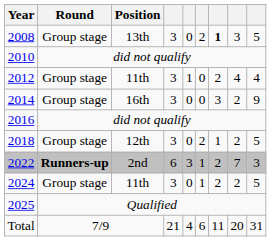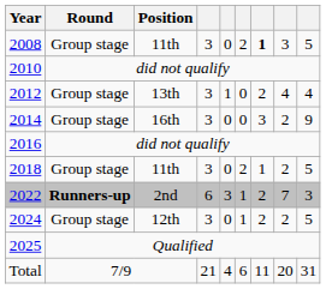 <table class="wikitable" style="text-align: center;">
 <tr>
 <th>Year</th>
 <th>Round</th>
 <th>Position</th>
 <th></th>
 <th></th>
 <th></th>
 <th></th>
 <th></th>
 <th></th>
 </tr>
 <tr>
 <td> <a href='#'>2008</a></td>
 <td>Group stage</td>
-<td>13th</td>
+<td>11th</td>
 <td>3</td>
 <td>0</td>
 <td>2</td>
 <td><strong>1</strong></td>
 <td>3</td>
 <td>5</td>
 </tr>
 <tr>
 <td> <a href='#'>2010</a></td>
 <td colspan=8><em>did not qualify</em></td>
 </tr>
 <tr>
 <td> <a href='#'>2012</a></td>
 <td>Group stage</td>
-<td>11th</td>
+<td>13th</td>
 <td>3</td>
 <td>1</td>
 <td>0</td>
 <td>2</td>
 <td>4</td>
 <td>4</td>
 </tr>
 <tr>
 <td> <a href='#'>2014</a></td>
 <td>Group stage</td>
 <td>16th</td>
 <td>3</td>
 <td>0</td>
 <td>0</td>
 <td>3</td>
 <td>2</td>
 <td>9</td>
 </tr>
 <tr>
 <td> <a href='#'>2016</a></td>
 <td colspan=8><em>did not qualify</em></td>
 </tr>
 <tr>
 <td> <a href='#'>2018</a></td>
 <td>Group stage</td>
-<td>12th</td>
+<td>11th</td>
 <td>3</td>
 <td>0</td>
 <td>2</td>
 <td>1</td>
 <td>2</td>
 <td>5</td>
 </tr>
 <tr style="Background:silver;">
 <td> <a href='#'>2022</a></td>
 <td><strong>Runners-up</strong></td>
 <td>2nd</td>
 <td>6</td>
 <td>3</td>
 <td>1</td>
 <td>2</td>
 <td>7</td>
 <td>3</td>
 </tr>
 <tr>
 <td> <a href='#'>2024</a></td>
 <td>Group stage</td>
-<td>11th</td>
+<td>12th</td>
 <td>3</td>
 <td>0</td>
 <td>1</td>
 <td>2</td>
 <td>2</td>
 <td>5</td>
 </tr>
 <tr>
 <td> <a href='#'>2025</a></td>
 <td colspan=8><em>Qualified</em></td>
 </tr>
 <tr>
 <td>Total</td>
 <td colspan=2>7/9</td>
 <td>21</td>
 <td>4</td>
 <td>6</td>
 <td>11</td>
 <td>20</td>
 <td>31</td>
 </tr>
 </table>
